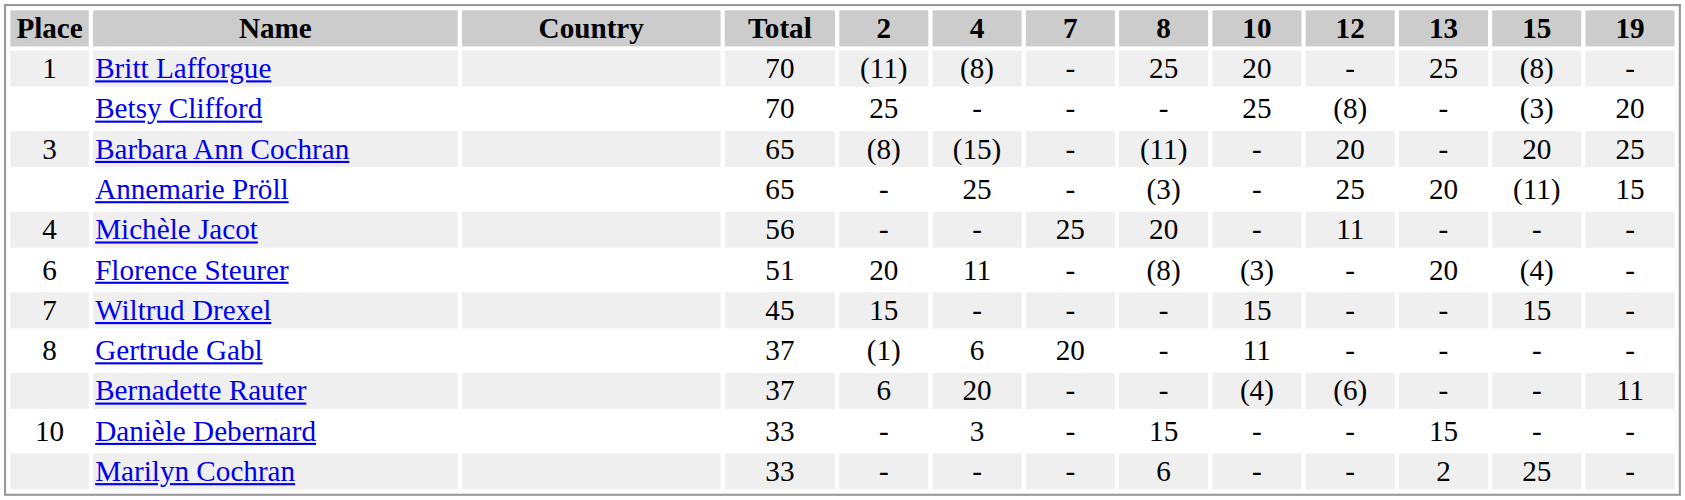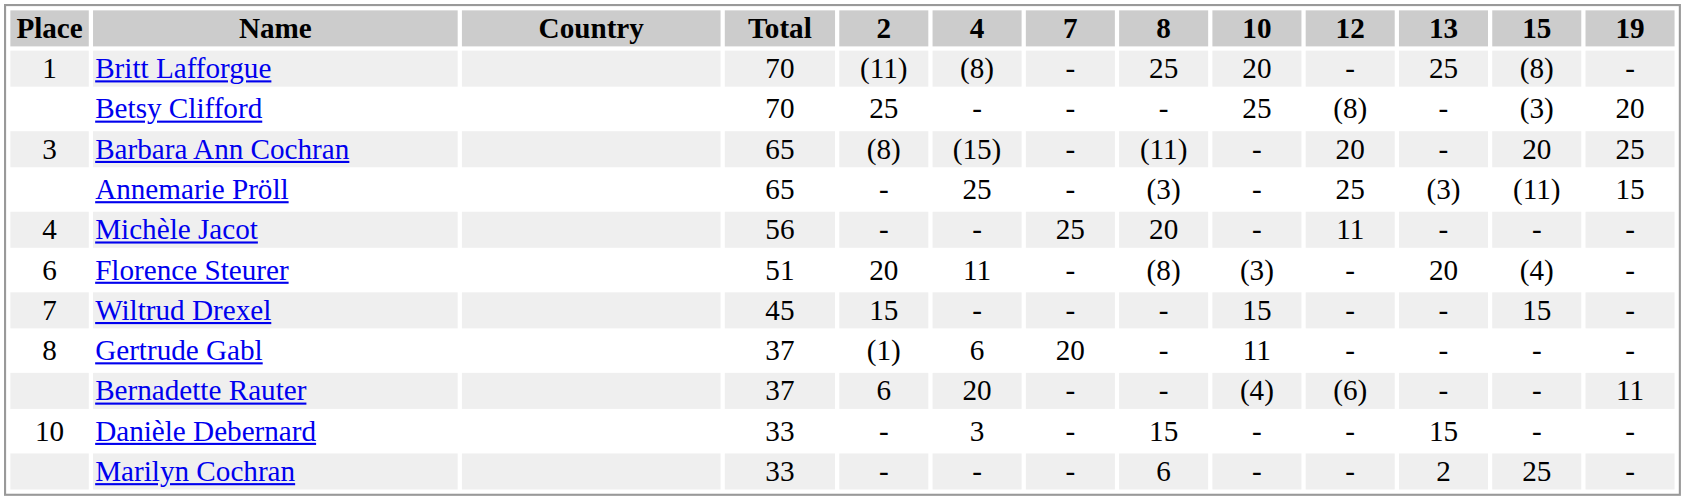 <table border="0" style="border: 1px solid #999; background-color:#FFFFFF; text-align:center; font-size:86%; line-height:15px;">
 <tr align="center" bgcolor="#CCCCCC">
 <th width=35>Place</th>
 <th width=170>Name</th>
 <th width=120>Country</th>
 <th width=50>Total</th>
 <th width=40>2</th>
 <th width=40>4</th>
 <th width=40>7</th>
 <th width=40>8</th>
 <th width=40>10</th>
 <th width=40>12</th>
 <th width=40>13</th>
 <th width=40>15</th>
 <th width=40>19</th>
 </tr>
 <tr bgcolor="#EFEFEF">
 <td>1</td>
 <td align="left"><a href='#'>Britt Lafforgue</a></td>
 <td align="left"></td>
 <td>70</td>
 <td>(11)</td>
 <td>(8)</td>
 <td>-</td>
 <td>25</td>
 <td>20</td>
 <td>-</td>
 <td>25</td>
 <td>(8)</td>
 <td>-</td>
 </tr>
 <tr>
 <td></td>
 <td align="left"><a href='#'>Betsy Clifford</a></td>
 <td align="left"></td>
 <td>70</td>
 <td>25</td>
 <td>-</td>
 <td>-</td>
 <td>-</td>
 <td>25</td>
 <td>(8)</td>
 <td>-</td>
 <td>(3)</td>
 <td>20</td>
 </tr>
 <tr bgcolor="#EFEFEF">
 <td>3</td>
 <td align="left"><a href='#'>Barbara Ann Cochran</a></td>
 <td align="left"></td>
 <td>65</td>
 <td>(8)</td>
 <td>(15)</td>
 <td>-</td>
 <td>(11)</td>
 <td>-</td>
 <td>20</td>
 <td>-</td>
 <td>20</td>
 <td>25</td>
 </tr>
 <tr>
 <td></td>
 <td align="left"><a href='#'>Annemarie Pröll</a></td>
 <td align="left"></td>
 <td>65</td>
 <td>-</td>
 <td>25</td>
 <td>-</td>
 <td>(3)</td>
 <td>-</td>
 <td>25</td>
-<td>20</td>
+<td>(3)</td>
 <td>(11)</td>
 <td>15</td>
 </tr>
 <tr bgcolor="#EFEFEF">
 <td>4</td>
 <td align="left"><a href='#'>Michèle Jacot</a></td>
 <td align="left"></td>
 <td>56</td>
 <td>-</td>
 <td>-</td>
 <td>25</td>
 <td>20</td>
 <td>-</td>
 <td>11</td>
 <td>-</td>
 <td>-</td>
 <td>-</td>
 </tr>
 <tr>
 <td>6</td>
 <td align="left"><a href='#'>Florence Steurer</a></td>
 <td align="left"></td>
 <td>51</td>
 <td>20</td>
 <td>11</td>
 <td>-</td>
 <td>(8)</td>
 <td>(3)</td>
 <td>-</td>
 <td>20</td>
 <td>(4)</td>
 <td>-</td>
 </tr>
 <tr bgcolor="#EFEFEF">
 <td>7</td>
 <td align="left"><a href='#'>Wiltrud Drexel</a></td>
 <td align="left"></td>
 <td>45</td>
 <td>15</td>
 <td>-</td>
 <td>-</td>
 <td>-</td>
 <td>15</td>
 <td>-</td>
 <td>-</td>
 <td>15</td>
 <td>-</td>
 </tr>
 <tr>
 <td>8</td>
 <td align="left"><a href='#'>Gertrude Gabl</a></td>
 <td align="left"></td>
 <td>37</td>
 <td>(1)</td>
 <td>6</td>
 <td>20</td>
 <td>-</td>
 <td>11</td>
 <td>-</td>
 <td>-</td>
 <td>-</td>
 <td>-</td>
 </tr>
 <tr bgcolor="#EFEFEF">
 <td></td>
 <td align="left"><a href='#'>Bernadette Rauter</a></td>
 <td align="left"></td>
 <td>37</td>
 <td>6</td>
 <td>20</td>
 <td>-</td>
 <td>-</td>
 <td>(4)</td>
 <td>(6)</td>
 <td>-</td>
 <td>-</td>
 <td>11</td>
 </tr>
 <tr>
 <td>10</td>
 <td align="left"><a href='#'>Danièle Debernard</a></td>
 <td align="left"></td>
 <td>33</td>
 <td>-</td>
 <td>3</td>
 <td>-</td>
 <td>15</td>
 <td>-</td>
 <td>-</td>
 <td>15</td>
 <td>-</td>
 <td>-</td>
 </tr>
 <tr bgcolor="#EFEFEF">
 <td></td>
 <td align="left"><a href='#'>Marilyn Cochran</a></td>
 <td align="left"></td>
 <td>33</td>
 <td>-</td>
 <td>-</td>
 <td>-</td>
 <td>6</td>
 <td>-</td>
 <td>-</td>
 <td>2</td>
 <td>25</td>
 <td>-</td>
 </tr>
 </table>
